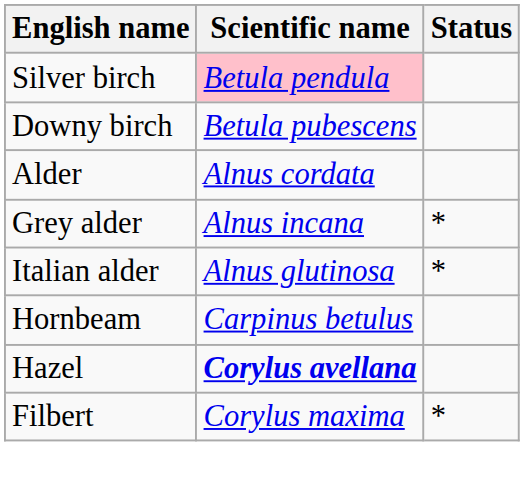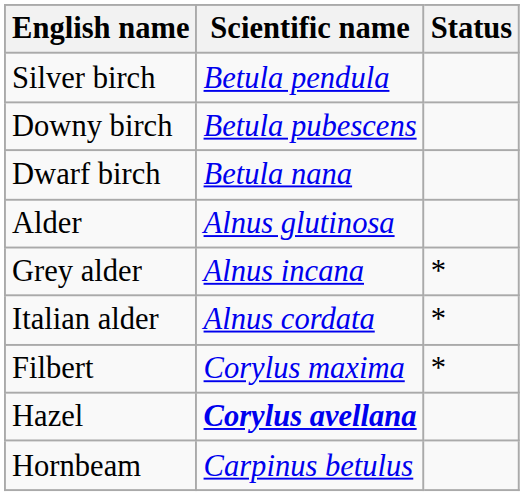 <table class="wikitable" |>
 <tr>
 <th>English name</th>
 <th>Scientific name</th>
 <th>Status</th>
 </tr>
 <tr>
 <td>Silver birch</td>
-<td style="background: pink;"><em><a href='#'>Betula pendula</a></em></td>
+<td><em><a href='#'>Betula pendula</a></em></td>
 <td></td>
 </tr>
 <tr>
 <td>Downy birch</td>
 <td><em><a href='#'>Betula pubescens</a></em></td>
 <td></td>
 </tr>
 <tr>
+<td>Dwarf birch</td>
+<td><em><a href='#'>Betula nana</a></em></td>
+<td></td>
+</tr>
+<tr>
 <td>Alder</td>
-<td><em><a href='#'>Alnus cordata</a></em></td>
+<td><em><a href='#'>Alnus glutinosa</a></em></td>
 <td></td>
 </tr>
 <tr>
 <td>Grey alder</td>
 <td><em><a href='#'>Alnus incana</a></em></td>
 <td>*</td>
 </tr>
 <tr>
 <td>Italian alder</td>
-<td><em><a href='#'>Alnus glutinosa</a></em></td>
+<td><em><a href='#'>Alnus cordata</a></em></td>
 <td>*</td>
 </tr>
 <tr>
-<td>Hornbeam</td>
-<td><em><a href='#'>Carpinus betulus</a></em></td>
-<td></td>
+<td>Filbert</td>
+<td><em><a href='#'>Corylus maxima</a></em></td>
+<td>*</td>
 </tr>
 <tr>
 <td>Hazel</td>
 <td><strong><em><a href='#'>Corylus avellana</a></em></strong></td>
 <td></td>
 </tr>
 <tr>
-<td>Filbert</td>
-<td><em><a href='#'>Corylus maxima</a></em></td>
-<td>*</td>
+<td>Hornbeam</td>
+<td><em><a href='#'>Carpinus betulus</a></em></td>
+<td></td>
 </tr>
 </table>
